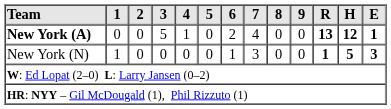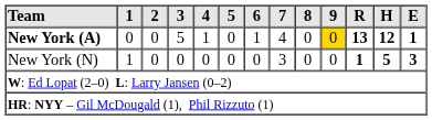 <table border=1 cellspacing=0 width=425 style="margin-left:3em;">
 <tr style="text-align:center; background-color:#e6e6e6;">
 <th align=left width=125>Team</th>
 <th width=25>1</th>
 <th width=25>2</th>
 <th width=25>3</th>
 <th width=25>4</th>
 <th width=25>5</th>
 <th width=25>6</th>
 <th width=25>7</th>
 <th width=25>8</th>
 <th width=25>9</th>
 <th width=25>R</th>
 <th width=25>H</th>
 <th width=25>E</th>
 </tr>
 <tr style="text-align:center;">
 <td align=left><strong>New York (A)</strong></td>
 <td>0</td>
 <td>0</td>
 <td>5</td>
 <td>1</td>
 <td>0</td>
-<td>2</td>
+<td>1</td>
 <td>4</td>
 <td>0</td>
-<td>0</td>
+<td style="background: gold;">0</td>
 <td><strong>13</strong></td>
 <td><strong>12</strong></td>
 <td><strong>1</strong></td>
 </tr>
 <tr style="text-align:center;">
 <td align=left>New York (N)</td>
 <td>1</td>
 <td>0</td>
 <td>0</td>
 <td>0</td>
 <td>0</td>
-<td>1</td>
+<td>0</td>
 <td>3</td>
 <td>0</td>
 <td>0</td>
 <td><strong>1</strong></td>
 <td><strong>5</strong></td>
 <td><strong>3</strong></td>
 </tr>
 <tr style="text-align:left;">
 <td colspan=13><small><strong>W</strong>: <a href='#'>Ed Lopat</a> (2–0)  <strong>L</strong>: <a href='#'>Larry Jansen</a> (0–2)</small></td>
 </tr>
 <tr style="text-align:left;">
 <td colspan=13><small><strong>HR</strong>: <strong>NYY</strong> –  <a href='#'>Gil McDougald</a> (1),  <a href='#'>Phil Rizzuto</a> (1)</small></td>
 </tr>
 </table>
